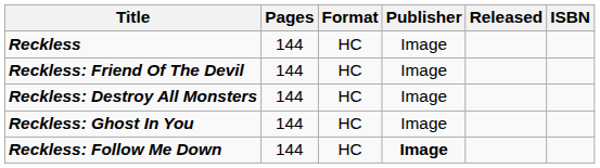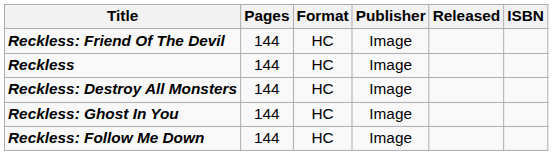 <table class="wikitable sortable">
 <tr>
 <th class="unsortable">Title</th>
 <th class="unsortable">Pages</th>
 <th>Format</th>
 <th>Publisher</th>
 <th>Released</th>
 <th class="unsortable">ISBN</th>
 </tr>
 <tr>
-<td><strong><em>Reckless</em></strong></td>
+<td><strong><em>Reckless: Friend Of The Devil</em></strong></td>
 <td style="text-align: center;">144</td>
 <td style="text-align: center;">HC</td>
 <td style="text-align: center;">Image</td>
 <td></td>
 <td></td>
 </tr>
 <tr>
-<td><strong><em>Reckless: Friend Of The Devil</em></strong></td>
+<td><strong><em>Reckless</em></strong></td>
 <td style="text-align: center;">144</td>
 <td style="text-align: center;">HC</td>
 <td style="text-align: center;">Image</td>
 <td></td>
 <td></td>
 </tr>
 <tr>
 <td><strong><em>Reckless: Destroy All Monsters</em></strong></td>
 <td style="text-align: center;">144</td>
 <td style="text-align: center;">HC</td>
 <td style="text-align: center;">Image</td>
 <td></td>
 <td></td>
 </tr>
 <tr>
 <td><strong><em>Reckless: Ghost In You</em></strong></td>
 <td style="text-align: center;">144</td>
 <td style="text-align: center;">HC</td>
 <td style="text-align: center;">Image</td>
 <td></td>
 <td></td>
 </tr>
 <tr>
 <td><strong><em>Reckless: Follow Me Down</em></strong></td>
 <td style="text-align: center;">144</td>
 <td style="text-align: center;">HC</td>
-<td style="text-align: center;"><strong>Image</strong></td>
+<td style="text-align: center;">Image</td>
 <td></td>
 <td></td>
 </tr>
 </table>
